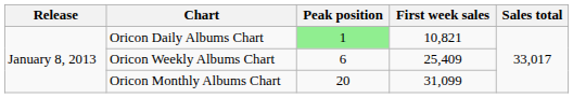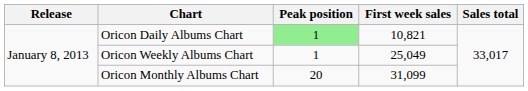 <table class="wikitable" width="650px">
 <tr>
 <th>Release</th>
 <th>Chart</th>
 <th>Peak position</th>
 <th>First week sales</th>
 <th>Sales total</th>
 </tr>
 <tr>
 <td rowspan="3">January 8, 2013</td>
 <td>Oricon Daily Albums Chart</td>
 <td align="center" style="background: lightgreen;">1</td>
 <td align="center">10,821</td>
 <td rowspan="3" align="center">33,017</td>
 </tr>
 <tr>
 <td>Oricon Weekly Albums Chart</td>
-<td align="center">6</td>
-<td align="center">25,409</td>
+<td align="center">1</td>
+<td align="center">25,049</td>
 </tr>
 <tr>
 <td>Oricon Monthly Albums Chart</td>
 <td align="center">20</td>
 <td align="center">31,099</td>
 </tr>
 </table>
